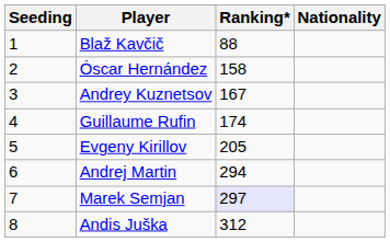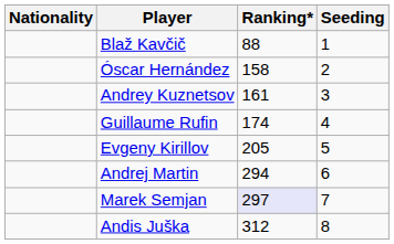 <table class="wikitable" border="1">
 <tr>
-<th>Seeding</th>
+<th>Nationality</th>
 <th>Player</th>
 <th>Ranking*</th>
-<th>Nationality</th>
+<th>Seeding</th>
 </tr>
 <tr>
-<td>1</td>
+<td></td>
 <td><a href='#'>Blaž Kavčič</a></td>
 <td>88</td>
-<td></td>
+<td>1</td>
 </tr>
 <tr>
-<td>2</td>
+<td></td>
 <td><a href='#'>Óscar Hernández</a></td>
 <td>158</td>
-<td></td>
+<td>2</td>
 </tr>
 <tr>
+<td></td>
+<td><a href='#'>Andrey Kuznetsov</a></td>
+<td>161</td>
 <td>3</td>
-<td><a href='#'>Andrey Kuznetsov</a></td>
-<td>167</td>
-<td></td>
 </tr>
 <tr>
-<td>4</td>
+<td></td>
 <td><a href='#'>Guillaume Rufin</a></td>
 <td>174</td>
-<td></td>
+<td>4</td>
 </tr>
 <tr>
-<td>5</td>
+<td></td>
 <td><a href='#'>Evgeny Kirillov</a></td>
 <td>205</td>
-<td></td>
+<td>5</td>
 </tr>
 <tr>
-<td>6</td>
+<td></td>
 <td><a href='#'>Andrej Martin</a></td>
 <td>294</td>
-<td></td>
+<td>6</td>
 </tr>
 <tr>
-<td>7</td>
+<td></td>
 <td><a href='#'>Marek Semjan</a></td>
 <td style="background: lavender;">297</td>
-<td></td>
+<td>7</td>
 </tr>
 <tr>
-<td>8</td>
+<td></td>
 <td><a href='#'>Andis Juška</a></td>
 <td>312</td>
-<td></td>
+<td>8</td>
 </tr>
 </table>
